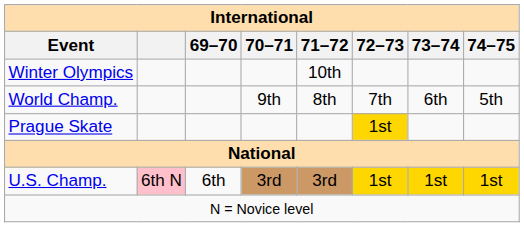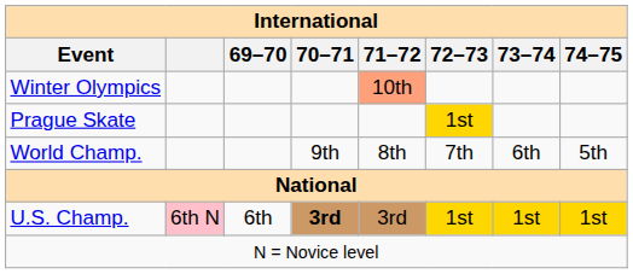 <table class="wikitable" style="text-align:center">
 <tr>
 <th style="background-color: #ffdead; " colspan=8 align=center>International</th>
 </tr>
 <tr>
 <th>Event</th>
 <th></th>
 <th>69–70</th>
 <th>70–71</th>
 <th>71–72</th>
 <th>72–73</th>
 <th>73–74</th>
 <th>74–75</th>
 </tr>
 <tr>
 <td align=left><a href='#'>Winter Olympics</a></td>
 <td></td>
 <td></td>
 <td></td>
-<td>10th</td>
+<td style="background: lightsalmon;">10th</td>
 <td></td>
+<td></td>
+<td></td>
+</tr>
+<tr>
+<td align=left><a href='#'>Prague Skate</a></td>
+<td></td>
+<td></td>
+<td></td>
+<td></td>
+<td bgcolor=gold>1st</td>
 <td></td>
 <td></td>
 </tr>
 <tr>
 <td align=left><a href='#'>World Champ.</a></td>
 <td></td>
 <td></td>
 <td>9th</td>
 <td>8th</td>
 <td>7th</td>
 <td>6th</td>
 <td>5th</td>
 </tr>
 <tr>
-<td align=left><a href='#'>Prague Skate</a></td>
-<td></td>
-<td></td>
-<td></td>
-<td></td>
-<td bgcolor=gold>1st</td>
-<td></td>
-<td></td>
-</tr>
-<tr>
 <th style="background-color: #ffdead; " colspan=8 align=center>National</th>
 </tr>
 <tr>
 <td align=left><a href='#'>U.S. Champ.</a></td>
 <td style="background: pink;">6th N</td>
 <td>6th</td>
-<td bgcolor=cc9966>3rd</td>
+<td bgcolor=cc9966><strong>3rd</strong></td>
 <td bgcolor=cc9966>3rd</td>
 <td bgcolor=gold>1st</td>
 <td bgcolor=gold>1st</td>
 <td bgcolor=gold>1st</td>
 </tr>
 <tr>
 <td colspan=8 align=center><small> N = Novice level </small></td>
 </tr>
 </table>
